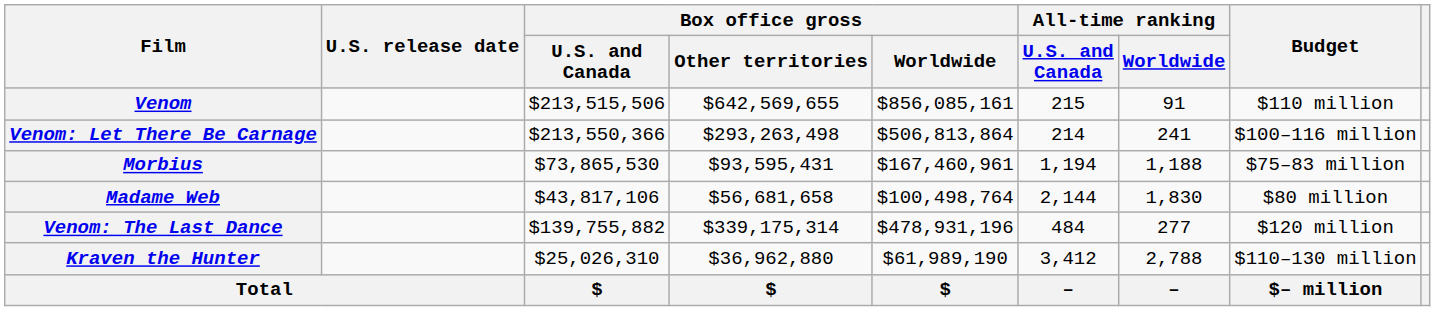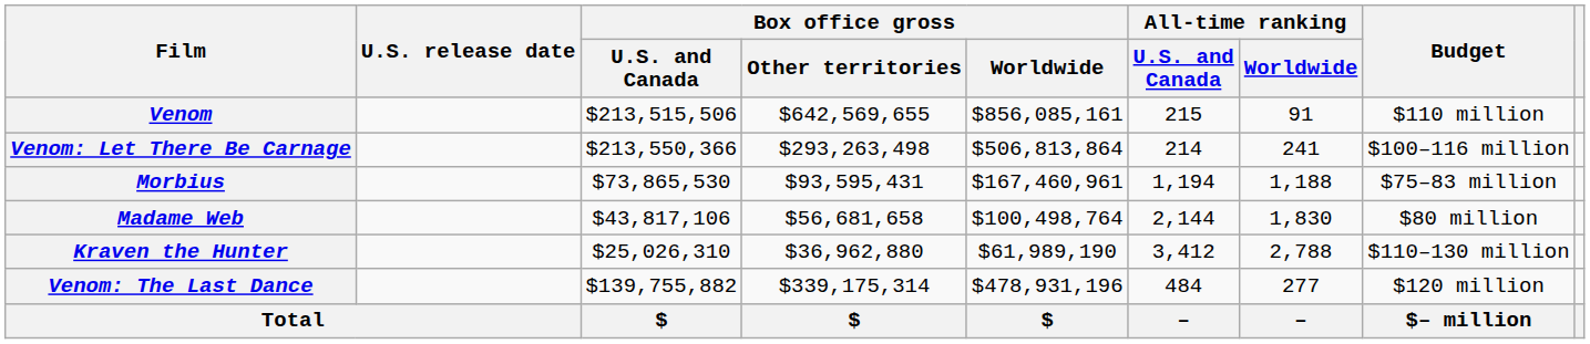 <table class="wikitable sortable plainrowheaders"  style="text-align:center">
 <tr>
 <th scope="col" rowspan="2">Film</th>
 <th scope="col" rowspan="2">U.S. release date</th>
 <th scope="col" colspan="3">Box office gross</th>
 <th colspan="2">All-time ranking</th>
 <th scope="col" rowspan="2">Budget</th>
 <th scope="col" rowspan="2" class="unsortable"></th>
 </tr>
 <tr>
 <th>U.S. and<br>Canada</th>
 <th>Other territories</th>
 <th>Worldwide</th>
 <th><a href='#'>U.S. and<br>Canada</a></th>
 <th><a href='#'>Worldwide</a></th>
 </tr>
 <tr>
 <th scope="row"><em><a href='#'>Venom</a></em></th>
 <td></td>
 <td>$213,515,506</td>
 <td>$642,569,655</td>
 <td>$856,085,161</td>
 <td>215</td>
 <td>91</td>
 <td>$110 million</td>
 <td></td>
 </tr>
 <tr>
 <th scope="row"><em><a href='#'>Venom: Let There Be Carnage</a></em></th>
 <td></td>
 <td>$213,550,366</td>
 <td>$293,263,498</td>
 <td>$506,813,864</td>
 <td>214</td>
 <td>241</td>
 <td>$100–116 million</td>
 <td></td>
 </tr>
 <tr>
 <th scope="row"><em><a href='#'>Morbius</a></em></th>
 <td></td>
 <td>$73,865,530</td>
 <td>$93,595,431</td>
 <td>$167,460,961</td>
 <td>1,194</td>
 <td>1,188</td>
 <td>$75–83 million</td>
 <td></td>
 </tr>
 <tr>
 <th scope="row"><em><a href='#'>Madame Web</a></em></th>
 <td></td>
 <td>$43,817,106</td>
 <td>$56,681,658</td>
 <td>$100,498,764</td>
 <td>2,144</td>
 <td>1,830</td>
 <td>$80 million</td>
 <td></td>
 </tr>
 <tr>
+<th scope="row"><em><a href='#'>Kraven the Hunter</a></em></th>
+<td></td>
+<td>$25,026,310</td>
+<td>$36,962,880</td>
+<td>$61,989,190</td>
+<td>3,412</td>
+<td>2,788</td>
+<td>$110–130 million</td>
+<td></td>
+</tr>
+<tr>
 <th scope="row"><em><a href='#'>Venom: The Last Dance</a></em></th>
 <td></td>
 <td>$139,755,882</td>
 <td>$339,175,314</td>
 <td>$478,931,196</td>
 <td>484</td>
 <td>277</td>
 <td>$120 million</td>
-<td></td>
-</tr>
-<tr>
-<th scope="row"><em><a href='#'>Kraven the Hunter</a></em></th>
-<td></td>
-<td>$25,026,310</td>
-<td>$36,962,880</td>
-<td>$61,989,190</td>
-<td>3,412</td>
-<td>2,788</td>
-<td>$110–130 million</td>
 <td></td>
 </tr>
 <tr>
 <th scope="col" colspan="2" class=sortable>Total</th>
 <th>$</th>
 <th>$</th>
 <th>$</th>
 <th>–</th>
 <th>–</th>
 <th>$– million</th>
 <th></th>
 </tr>
 </table>
